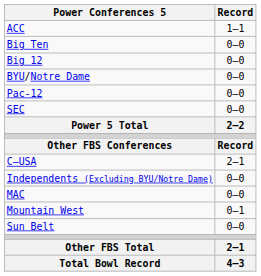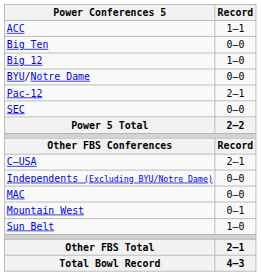 <table class="wikitable">
 <tr>
 <th>Power Conferences 5</th>
 <th>Record</th>
 </tr>
 <tr>
 <td><a href='#'>ACC</a></td>
 <td align=center>1–1</td>
 </tr>
 <tr>
 <td><a href='#'>Big Ten</a></td>
 <td align=center>0–0</td>
 </tr>
 <tr>
 <td><a href='#'>Big 12</a></td>
-<td align=center>0–0</td>
+<td align=center>1–0</td>
 </tr>
 <tr>
 <td><a href='#'>BYU</a>/<a href='#'>Notre Dame</a></td>
 <td align=center>0–0</td>
 </tr>
 <tr>
 <td><a href='#'>Pac-12</a></td>
-<td align=center>0–0</td>
+<td align=center>2–1</td>
 </tr>
 <tr>
 <td><a href='#'>SEC</a></td>
 <td align=center>0–0</td>
 </tr>
 <tr>
 <th>Power 5 Total</th>
 <th>2–2</th>
 </tr>
 <tr>
 <th colspan="2" style="background:lightgrey;"></th>
 </tr>
 <tr>
 <th>Other FBS Conferences</th>
 <th>Record</th>
 </tr>
 <tr>
 <td><a href='#'>C–USA</a></td>
 <td align=center>2–1</td>
 </tr>
 <tr>
 <td><a href='#'>Independents <small>(Excluding BYU/Notre Dame)</small></a></td>
 <td align=center>0–0</td>
 </tr>
 <tr>
 <td><a href='#'>MAC</a></td>
 <td align=center>0–0</td>
 </tr>
 <tr>
 <td><a href='#'>Mountain West</a></td>
 <td align=center>0–1</td>
 </tr>
 <tr>
 <td><a href='#'>Sun Belt</a></td>
-<td align=center>0–0</td>
+<td align=center>1–0</td>
 </tr>
 <tr>
 <th colspan="2" style="background:lightgrey;"></th>
 </tr>
 <tr>
 <th>Other FBS Total</th>
 <th>2–1</th>
 </tr>
 <tr>
 <th>Total Bowl Record</th>
 <th>4–3</th>
 </tr>
 </table>
